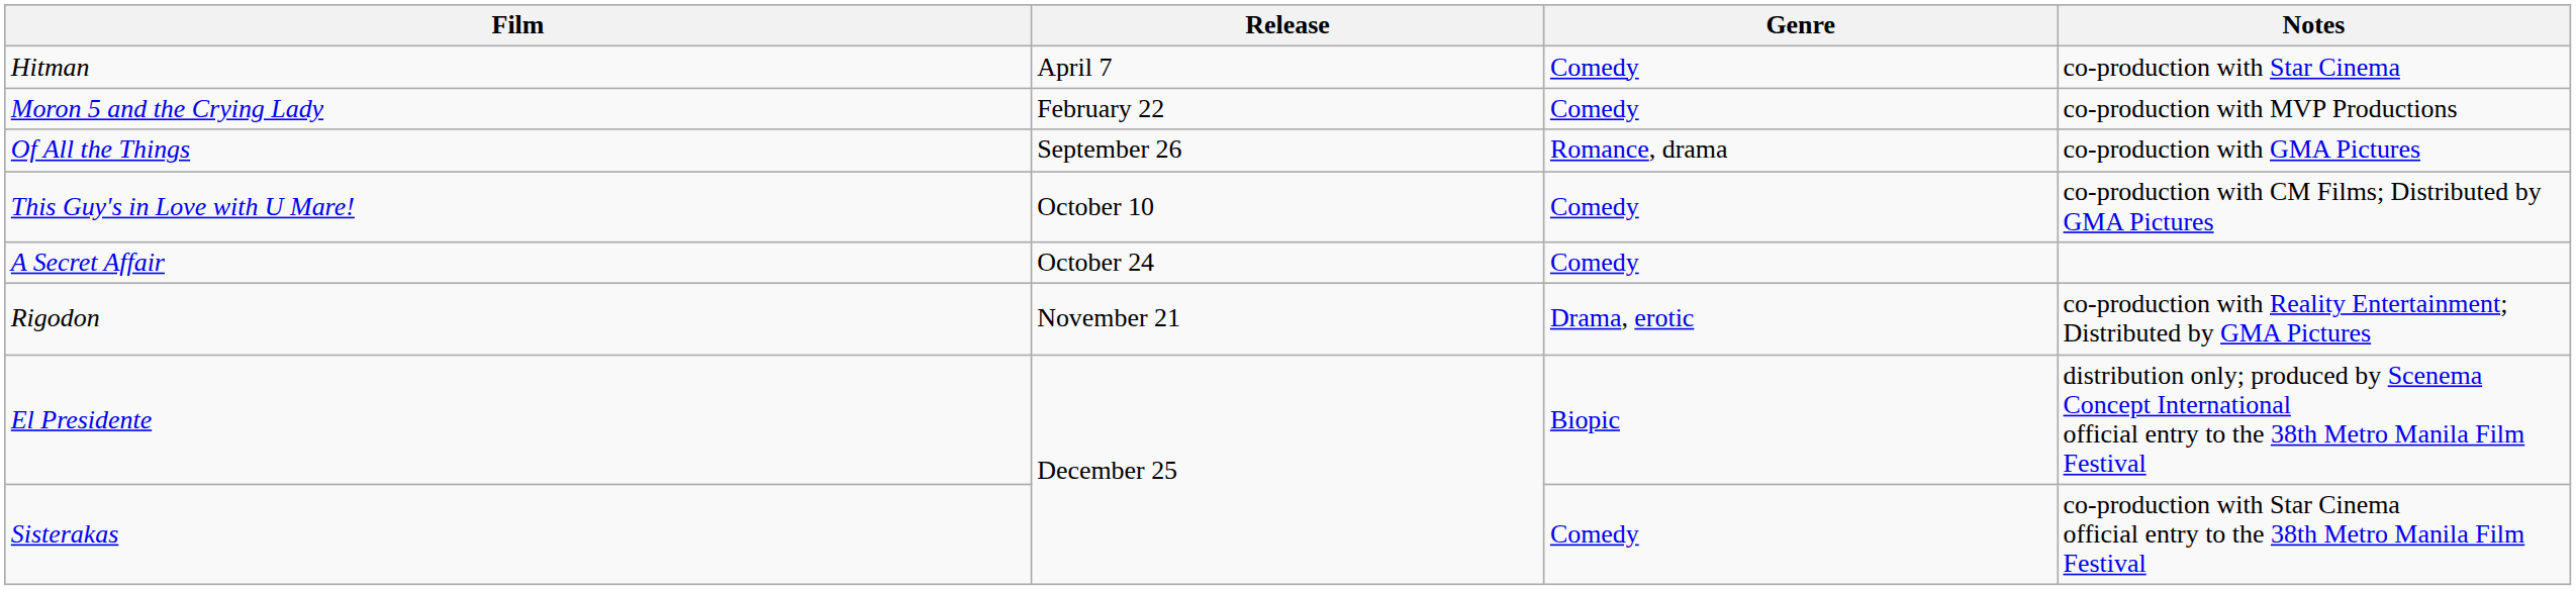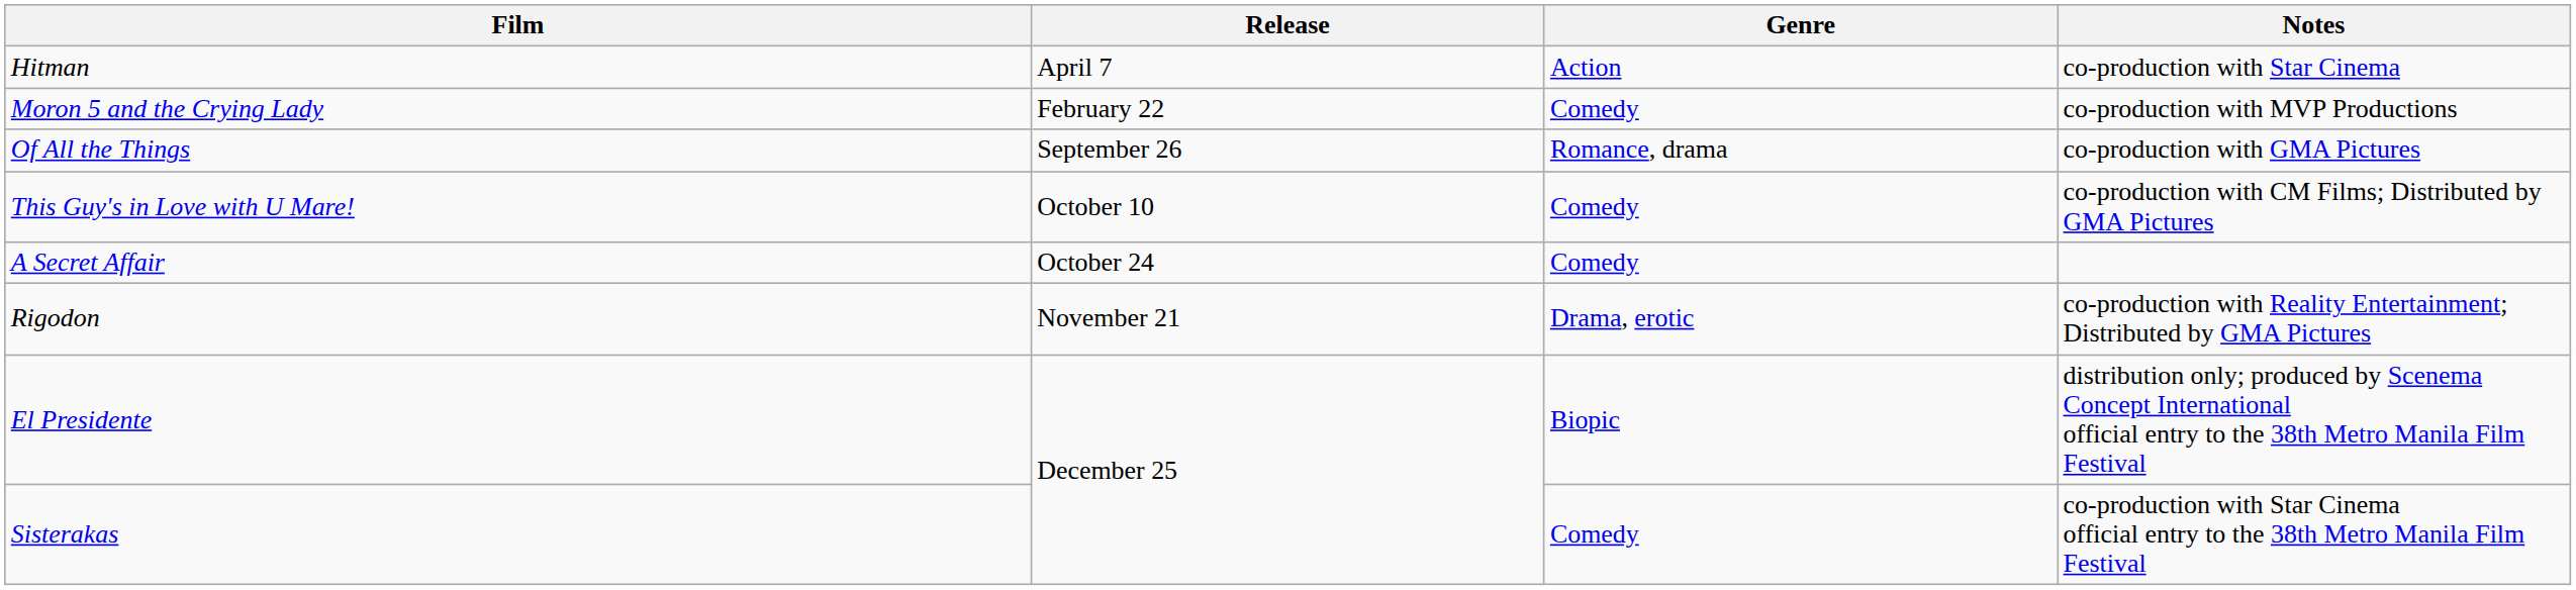 <table class="wikitable sortable">
 <tr>
 <th style="width:30%;">Film</th>
 <th style="width:15%;">Release</th>
 <th style="width:15%;">Genre</th>
 <th style="width:15%;">Notes</th>
 </tr>
 <tr>
 <td><em>Hitman</em></td>
 <td>April 7</td>
-<td><a href='#'>Comedy</a></td>
+<td><a href='#'>Action</a></td>
 <td>co-production with <a href='#'>Star Cinema</a></td>
 </tr>
 <tr>
 <td><em><a href='#'>Moron 5 and the Crying Lady</a></em></td>
 <td>February 22</td>
 <td><a href='#'>Comedy</a></td>
 <td>co-production with MVP Productions</td>
 </tr>
 <tr>
 <td><em><a href='#'>Of All the Things</a></em></td>
 <td>September 26</td>
 <td><a href='#'>Romance</a>, drama</td>
 <td>co-production with <a href='#'>GMA Pictures</a></td>
 </tr>
 <tr>
 <td><em><a href='#'>This Guy's in Love with U Mare!</a></em></td>
 <td>October 10</td>
 <td><a href='#'>Comedy</a></td>
 <td>co-production with CM Films; Distributed by <a href='#'>GMA Pictures</a></td>
 </tr>
 <tr>
 <td><em><a href='#'>A Secret Affair</a></em></td>
 <td>October 24</td>
 <td><a href='#'>Comedy</a></td>
 <td></td>
 </tr>
 <tr>
 <td><em>Rigodon</em></td>
 <td>November 21</td>
 <td><a href='#'>Drama</a>, <a href='#'>erotic</a></td>
 <td>co-production with <a href='#'>Reality Entertainment</a>; Distributed by <a href='#'>GMA Pictures</a></td>
 </tr>
 <tr>
 <td><em><a href='#'>El Presidente</a></em></td>
 <td rowspan= "2">December 25</td>
 <td><a href='#'>Biopic</a></td>
 <td>distribution only; produced by <a href='#'>Scenema Concept International</a><br>official entry to the <a href='#'>38th Metro Manila Film Festival</a></td>
 </tr>
 <tr>
 <td><em><a href='#'>Sisterakas</a></em></td>
 <td><a href='#'>Comedy</a></td>
 <td>co-production with Star Cinema<br>official entry to the <a href='#'>38th Metro Manila Film Festival</a></td>
 </tr>
 </table>
